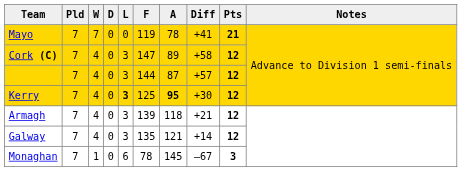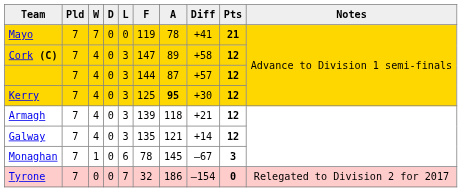 <table style=border-collapse:collapse border=1 cellspacing=0 cellpadding=5>
 <tr align=center bgcolor=#efefef>
 <th>Team</th>
 <th>Pld</th>
 <th>W</th>
 <th>D</th>
 <th>L</th>
 <th>F</th>
 <th>A</th>
 <th>Diff</th>
 <th>Pts</th>
 <th>Notes</th>
 </tr>
 <tr align=center style="background:gold">
 <td style="text-align:left;"> <a href='#'>Mayo</a></td>
 <td>7</td>
 <td>7</td>
 <td>0</td>
 <td>0</td>
 <td>119</td>
 <td>78</td>
 <td>+41</td>
 <td><strong>21</strong></td>
 <td rowspan=4>Advance to Division 1 semi-finals</td>
 </tr>
 <tr align=center style="background:gold">
 <td style="text-align:left;"> <a href='#'>Cork</a> <strong>(C)</strong></td>
 <td>7</td>
 <td>4</td>
 <td>0</td>
 <td>3</td>
 <td>147</td>
 <td>89</td>
 <td>+58</td>
 <td><strong>12</strong></td>
 </tr>
 <tr align=center style="background:gold">
 <td style="text-align:left;"> </td>
 <td>7</td>
 <td>4</td>
 <td>0</td>
 <td>3</td>
 <td>144</td>
 <td>87</td>
 <td>+57</td>
 <td><strong>12</strong></td>
 </tr>
 <tr align=center style="background:gold">
 <td style="text-align:left;"> <a href='#'>Kerry</a></td>
 <td>7</td>
 <td>4</td>
 <td>0</td>
-<td><strong>3</strong></td>
+<td>3</td>
 <td>125</td>
 <td><strong>95</strong></td>
 <td>+30</td>
 <td><strong>12</strong></td>
 </tr>
 <tr align=center style="background:#FFFFFF;">
 <td style="text-align:left;"> <a href='#'>Armagh</a></td>
 <td>7</td>
 <td>4</td>
 <td>0</td>
 <td>3</td>
 <td>139</td>
 <td>118</td>
 <td>+21</td>
 <td><strong>12</strong></td>
 </tr>
 <tr align=center style="background:#FFFFFF;">
 <td style="text-align:left;"> <a href='#'>Galway</a></td>
 <td>7</td>
 <td>4</td>
 <td>0</td>
 <td>3</td>
 <td>135</td>
 <td>121</td>
 <td>+14</td>
 <td><strong>12</strong></td>
 </tr>
 <tr align=center style="background:#FFFFFF;">
 <td style="text-align:left;"> <a href='#'>Monaghan</a></td>
 <td>7</td>
 <td>1</td>
 <td>0</td>
 <td>6</td>
 <td>78</td>
 <td>145</td>
 <td>–67</td>
 <td><strong>3</strong></td>
 </tr>
+<tr align=center style="background:#FFCCCC;">
+<td style="text-align:left;"> <a href='#'>Tyrone</a></td>
+<td>7</td>
+<td>0</td>
+<td>0</td>
+<td>7</td>
+<td>32</td>
+<td>186</td>
+<td>–154</td>
+<td><strong>0</strong></td>
+<td>Relegated to Division 2 for 2017</td>
+</tr>
 </table>
